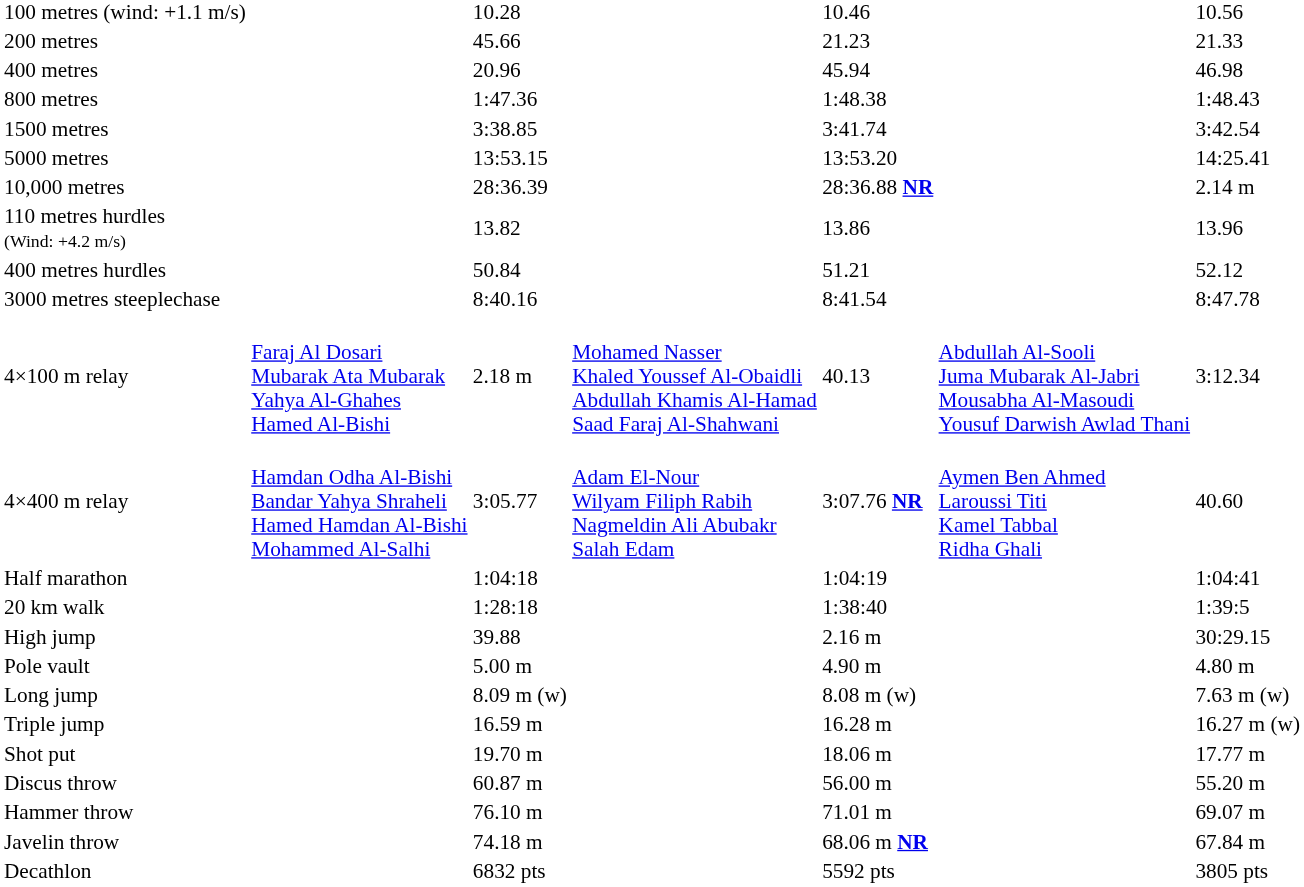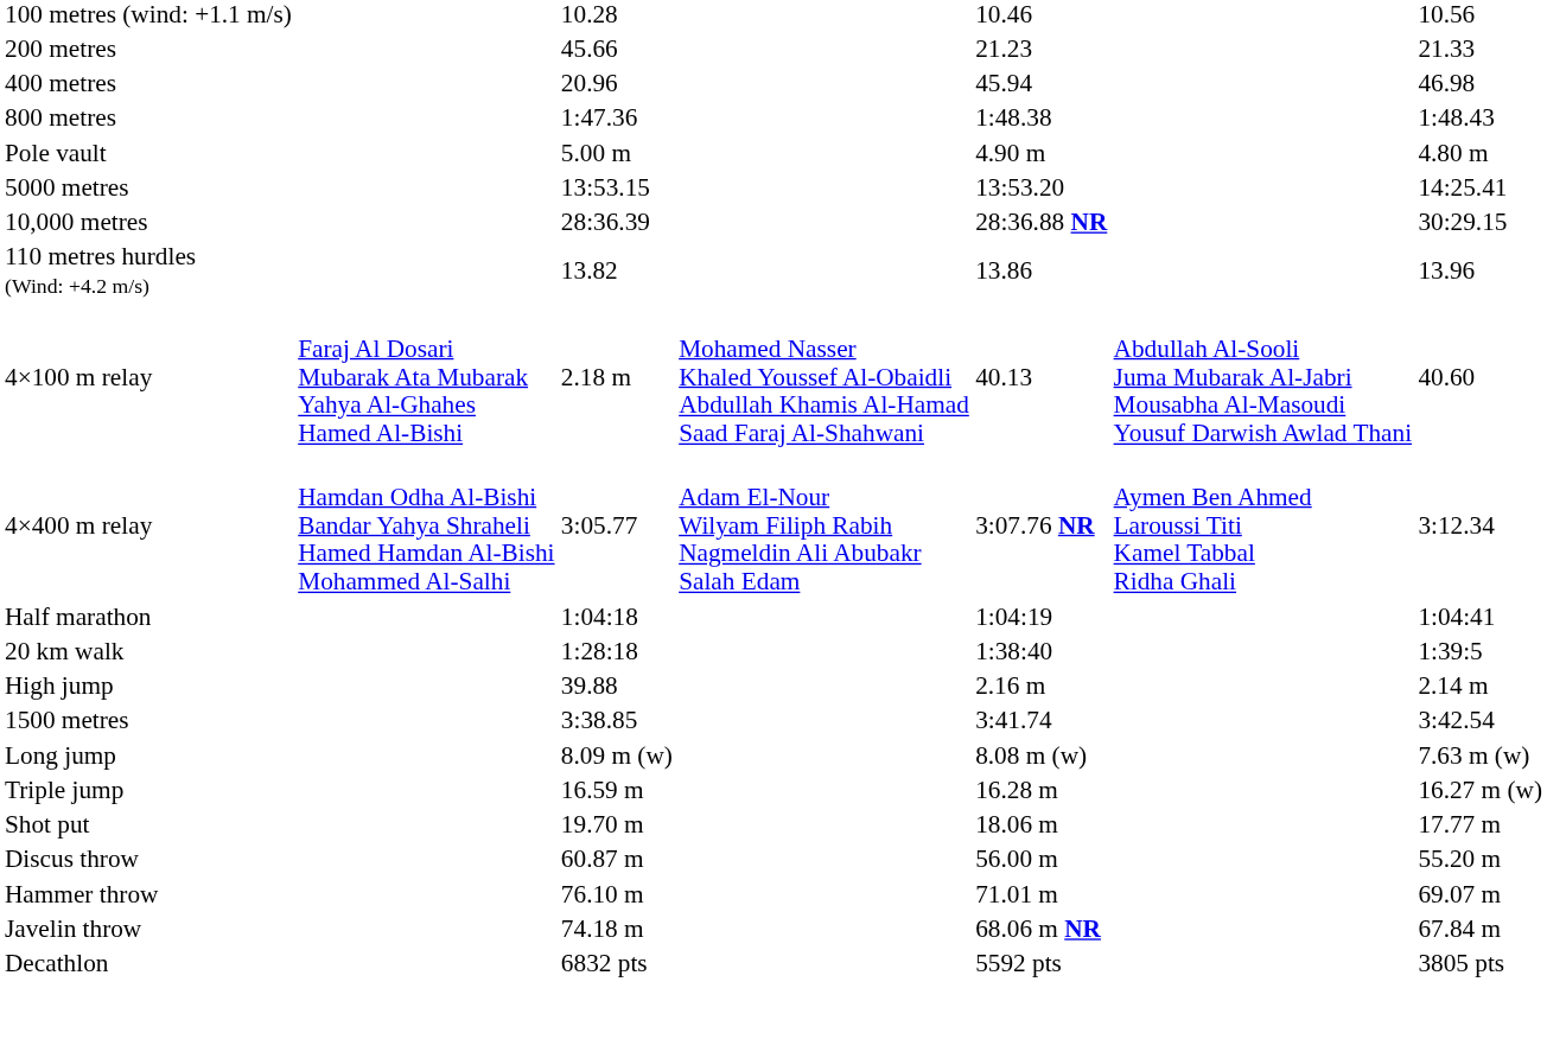 <table>
 <tr>
 <td>100 metres (wind: +1.1 m/s)</td>
 <td></td>
 <td>10.28</td>
 <td></td>
 <td>10.46</td>
 <td></td>
 <td>10.56</td>
 </tr>
 <tr>
 <td>200 metres</td>
 <td></td>
 <td>45.66</td>
 <td></td>
 <td>21.23</td>
 <td></td>
 <td>21.33</td>
 </tr>
 <tr>
 <td>400 metres</td>
 <td></td>
 <td>20.96</td>
 <td></td>
 <td>45.94</td>
 <td></td>
 <td>46.98</td>
 </tr>
 <tr>
 <td>800 metres</td>
 <td></td>
 <td>1:47.36</td>
 <td></td>
 <td>1:48.38</td>
 <td></td>
 <td>1:48.43</td>
 </tr>
 <tr>
-<td>1500 metres</td>
+<td>Pole vault</td>
 <td></td>
-<td>3:38.85</td>
+<td>5.00 m</td>
 <td></td>
-<td>3:41.74</td>
+<td>4.90 m</td>
 <td></td>
-<td>3:42.54</td>
+<td>4.80 m</td>
 </tr>
 <tr>
 <td>5000 metres</td>
 <td></td>
 <td>13:53.15</td>
 <td></td>
 <td>13:53.20</td>
 <td></td>
 <td>14:25.41</td>
 </tr>
 <tr>
 <td>10,000 metres</td>
 <td></td>
 <td>28:36.39</td>
 <td></td>
 <td>28:36.88 <strong><a href='#'>NR</a></strong></td>
 <td></td>
-<td>2.14 m</td>
+<td>30:29.15</td>
 </tr>
 <tr>
 <td>110 metres hurdles<br><small>(Wind: +4.2 m/s)</small></td>
 <td></td>
 <td>13.82</td>
 <td></td>
 <td>13.86</td>
 <td></td>
 <td>13.96</td>
 </tr>
 <tr>
-<td>400 metres hurdles</td>
-<td></td>
-<td>50.84</td>
-<td></td>
-<td>51.21</td>
-<td></td>
-<td>52.12</td>
-</tr>
-<tr>
-<td>3000 metres steeplechase</td>
-<td></td>
-<td>8:40.16</td>
-<td></td>
-<td>8:41.54</td>
-<td></td>
-<td>8:47.78</td>
-</tr>
-<tr>
 <td>4×100 m relay</td>
 <td><br><a href='#'>Faraj Al Dosari</a><br><a href='#'>Mubarak Ata Mubarak</a><br><a href='#'>Yahya Al-Ghahes</a><br><a href='#'>Hamed Al-Bishi</a></td>
 <td>2.18 m</td>
 <td><br><a href='#'>Mohamed Nasser</a><br><a href='#'>Khaled Youssef Al-Obaidli</a><br><a href='#'>Abdullah Khamis Al-Hamad</a><br><a href='#'>Saad Faraj Al-Shahwani </a></td>
 <td>40.13</td>
 <td><br><a href='#'>Abdullah Al-Sooli</a><br><a href='#'>Juma Mubarak Al-Jabri</a><br><a href='#'>Mousabha Al-Masoudi</a><br><a href='#'>Yousuf Darwish Awlad Thani</a></td>
-<td>3:12.34</td>
+<td>40.60</td>
 </tr>
 <tr>
 <td>4×400 m relay</td>
 <td><br><a href='#'>Hamdan Odha Al-Bishi</a><br><a href='#'>Bandar Yahya Shraheli</a><br><a href='#'>Hamed Hamdan Al-Bishi</a><br><a href='#'>Mohammed Al-Salhi</a></td>
 <td>3:05.77</td>
 <td><br><a href='#'>Adam El-Nour</a><br><a href='#'>Wilyam Filiph Rabih</a><br><a href='#'>Nagmeldin Ali Abubakr</a><br><a href='#'>Salah Edam</a></td>
 <td>3:07.76 <strong><a href='#'>NR</a></strong></td>
 <td><br><a href='#'>Aymen Ben Ahmed</a><br><a href='#'>Laroussi Titi</a><br><a href='#'>Kamel Tabbal</a><br><a href='#'>Ridha Ghali</a></td>
-<td>40.60</td>
+<td>3:12.34</td>
 </tr>
 <tr>
 <td>Half marathon</td>
 <td></td>
 <td>1:04:18</td>
 <td></td>
 <td>1:04:19</td>
 <td></td>
 <td>1:04:41</td>
 </tr>
 <tr>
 <td>20 km walk</td>
 <td></td>
 <td>1:28:18</td>
 <td></td>
 <td>1:38:40</td>
 <td></td>
 <td>1:39:5</td>
 </tr>
 <tr>
 <td>High jump</td>
 <td></td>
 <td>39.88</td>
 <td></td>
 <td>2.16 m</td>
 <td></td>
-<td>30:29.15</td>
+<td>2.14 m</td>
 </tr>
 <tr>
-<td>Pole vault</td>
+<td>1500 metres</td>
 <td></td>
-<td>5.00 m</td>
+<td>3:38.85</td>
 <td></td>
-<td>4.90 m</td>
+<td>3:41.74</td>
 <td></td>
-<td>4.80 m</td>
+<td>3:42.54</td>
 </tr>
 <tr>
 <td>Long jump</td>
 <td></td>
 <td>8.09 m (w)</td>
 <td></td>
 <td>8.08 m (w)</td>
 <td></td>
 <td>7.63 m (w)</td>
 </tr>
 <tr>
 <td>Triple jump</td>
 <td></td>
 <td>16.59 m</td>
 <td></td>
 <td>16.28 m</td>
 <td></td>
 <td>16.27 m (w)</td>
 </tr>
 <tr>
 <td>Shot put</td>
 <td></td>
 <td>19.70 m</td>
 <td></td>
 <td>18.06 m</td>
 <td></td>
 <td>17.77 m</td>
 </tr>
 <tr>
 <td>Discus throw</td>
 <td></td>
 <td>60.87 m</td>
 <td></td>
 <td>56.00 m</td>
 <td></td>
 <td>55.20 m</td>
 </tr>
 <tr>
 <td>Hammer throw</td>
 <td></td>
 <td>76.10 m</td>
 <td></td>
 <td>71.01 m</td>
 <td></td>
 <td>69.07 m</td>
 </tr>
 <tr>
 <td>Javelin throw</td>
 <td></td>
 <td>74.18 m</td>
 <td></td>
 <td>68.06 m <strong><a href='#'>NR</a></strong></td>
 <td></td>
 <td>67.84 m</td>
 </tr>
 <tr>
 <td>Decathlon</td>
 <td></td>
 <td>6832 pts</td>
 <td></td>
 <td>5592 pts</td>
 <td></td>
 <td>3805 pts</td>
 </tr>
 </table>
